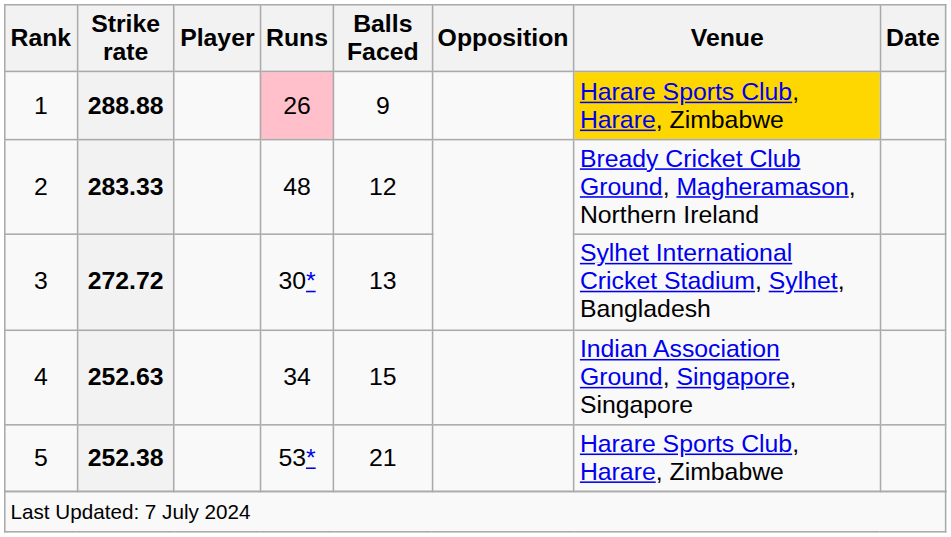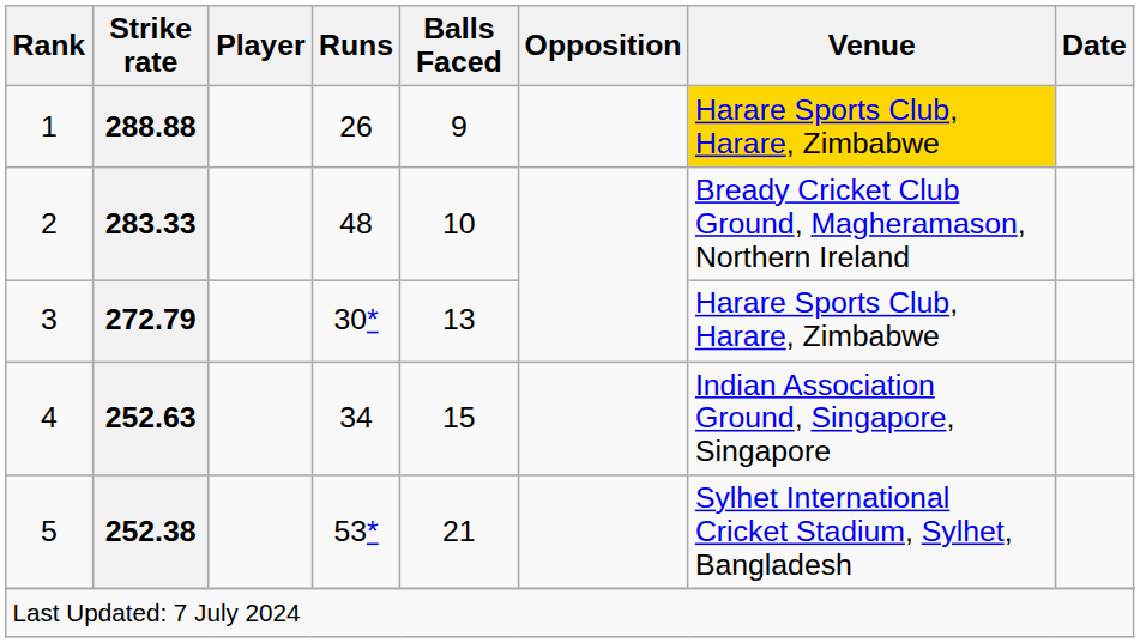 <table class="wikitable sortable">
 <tr>
 <th scope=col>Rank</th>
 <th scope=col>Strike rate</th>
 <th scope=col>Player</th>
 <th scope=col>Runs</th>
 <th scope=col>Balls Faced</th>
 <th scope=col>Opposition</th>
 <th scope=col>Venue</th>
 <th scope=col>Date</th>
 </tr>
 <tr>
 <td align=center>1</td>
 <th scope=row style=text-align:center;>288.88</th>
 <td></td>
-<td align=center style="background: pink;">26</td>
+<td align=center>26</td>
 <td align=center>9</td>
 <td></td>
 <td style="background: gold;"><a href='#'>Harare Sports Club</a>, <a href='#'>Harare</a>, Zimbabwe</td>
 <td></td>
 </tr>
 <tr>
 <td align=center>2</td>
 <th scope=row style=text-align:center;>283.33</th>
 <td> </td>
 <td align=center>48</td>
-<td align=center>12</td>
+<td align=center>10</td>
 <td rowspan=2></td>
 <td><a href='#'>Bready Cricket Club Ground</a>, <a href='#'>Magheramason</a>, Northern Ireland</td>
 <td></td>
 </tr>
 <tr>
 <td align=center>3</td>
-<th scope=row style=text-align:center;>272.72</th>
+<th scope=row style=text-align:center;>272.79</th>
 <td></td>
 <td align=center>30<a href='#'>*</a></td>
 <td align=center>13</td>
-<td><a href='#'>Sylhet International Cricket Stadium</a>, <a href='#'>Sylhet</a>, Bangladesh</td>
+<td><a href='#'>Harare Sports Club</a>, <a href='#'>Harare</a>, Zimbabwe</td>
 <td></td>
 </tr>
 <tr>
 <td align=center>4</td>
 <th scope=row style=text-align:center;>252.63</th>
 <td></td>
 <td align=center>34</td>
 <td align=center>15</td>
 <td></td>
 <td><a href='#'>Indian Association Ground</a>, <a href='#'>Singapore</a>, Singapore</td>
 <td></td>
 </tr>
 <tr>
 <td align=center>5</td>
 <th scope=row style=text-align:center;>252.38</th>
 <td></td>
 <td align=center>53<a href='#'>*</a></td>
 <td align=center>21</td>
 <td></td>
-<td><a href='#'>Harare Sports Club</a>, <a href='#'>Harare</a>, Zimbabwe</td>
+<td><a href='#'>Sylhet International Cricket Stadium</a>, <a href='#'>Sylhet</a>, Bangladesh</td>
 <td> </td>
 </tr>
 <tr>
 </tr>
 <tr class=sortbottom>
 <td colspan=8><small>Last Updated: 7 July 2024</small></td>
 </tr>
 </table>
